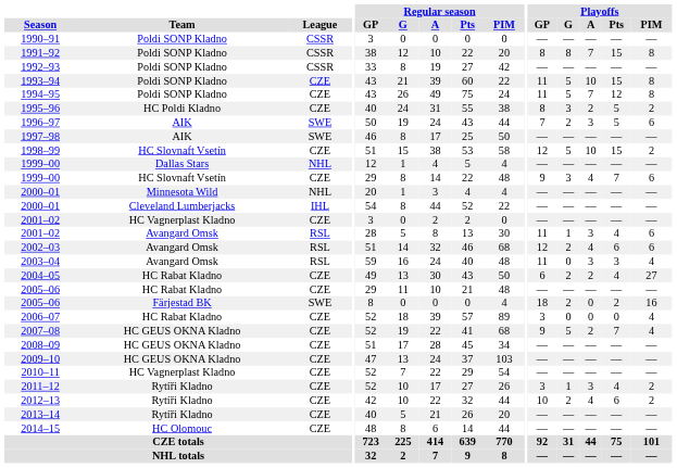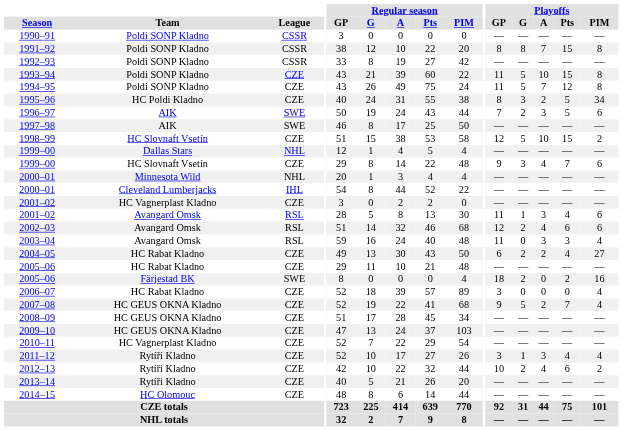 <table border="0" cellpadding="1" cellspacing="0" style="text-align:center; width:60em">
 <tr bgcolor="#e0e0e0">
 <th colspan="3" bgcolor="#ffffff"></th>
 <th rowspan="100" bgcolor="#ffffff"></th>
 <th colspan="5"><a href='#'>Regular season</a></th>
 <th rowspan="100" bgcolor="#ffffff"></th>
 <th colspan="5"><a href='#'>Playoffs</a></th>
 </tr>
 <tr bgcolor="#e0e0e0">
 <th><a href='#'>Season</a></th>
 <th>Team</th>
 <th>League</th>
 <th>GP</th>
 <th><a href='#'>G</a></th>
 <th><a href='#'>A</a></th>
 <th><a href='#'>Pts</a></th>
 <th><a href='#'>PIM</a></th>
 <th>GP</th>
 <th>G</th>
 <th>A</th>
 <th>Pts</th>
 <th>PIM</th>
 </tr>
 <tr>
 <td><a href='#'>1990–91</a></td>
 <td><a href='#'>Poldi SONP Kladno</a></td>
 <td><a href='#'>CSSR</a></td>
 <td>3</td>
 <td>0</td>
 <td>0</td>
 <td>0</td>
 <td>0</td>
 <td>—</td>
 <td>—</td>
 <td>—</td>
 <td>—</td>
 <td>—</td>
 </tr>
 <tr bgcolor="#f0f0f0">
 <td><a href='#'>1991–92</a></td>
 <td>Poldi SONP Kladno</td>
 <td>CSSR</td>
 <td>38</td>
 <td>12</td>
 <td>10</td>
 <td>22</td>
 <td>20</td>
 <td>8</td>
 <td>8</td>
 <td>7</td>
 <td>15</td>
 <td>8</td>
 </tr>
 <tr>
 <td><a href='#'>1992–93</a></td>
 <td>Poldi SONP Kladno</td>
 <td>CSSR</td>
 <td>33</td>
 <td>8</td>
 <td>19</td>
 <td>27</td>
 <td>42</td>
 <td>—</td>
 <td>—</td>
 <td>—</td>
 <td>—</td>
 <td>—</td>
 </tr>
 <tr bgcolor="#f0f0f0">
 <td><a href='#'>1993–94</a></td>
 <td>Poldi SONP Kladno</td>
 <td><a href='#'>CZE</a></td>
 <td>43</td>
 <td>21</td>
 <td>39</td>
 <td>60</td>
 <td>22</td>
 <td>11</td>
 <td>5</td>
 <td>10</td>
 <td>15</td>
 <td>8</td>
 </tr>
 <tr>
 </tr>
 <tr>
 <td><a href='#'>1994–95</a></td>
 <td>Poldi SONP Kladno</td>
 <td>CZE</td>
 <td>43</td>
 <td>26</td>
 <td>49</td>
 <td>75</td>
 <td>24</td>
 <td>11</td>
 <td>5</td>
 <td>7</td>
 <td>12</td>
 <td>8</td>
 </tr>
 <tr bgcolor="#f0f0f0">
 <td><a href='#'>1995–96</a></td>
 <td>HC Poldi Kladno</td>
 <td>CZE</td>
 <td>40</td>
 <td>24</td>
 <td>31</td>
 <td>55</td>
 <td>38</td>
 <td>8</td>
 <td>3</td>
 <td>2</td>
 <td>5</td>
-<td>2</td>
+<td>34</td>
 </tr>
 <tr>
 <td><a href='#'>1996–97</a></td>
 <td><a href='#'>AIK</a></td>
 <td><a href='#'>SWE</a></td>
 <td>50</td>
 <td>19</td>
 <td>24</td>
 <td>43</td>
 <td>44</td>
 <td>7</td>
 <td>2</td>
 <td>3</td>
 <td>5</td>
 <td>6</td>
 </tr>
 <tr bgcolor="#f0f0f0">
 <td><a href='#'>1997–98</a></td>
 <td>AIK</td>
 <td>SWE</td>
 <td>46</td>
 <td>8</td>
 <td>17</td>
 <td>25</td>
 <td>50</td>
 <td>—</td>
 <td>—</td>
 <td>—</td>
 <td>—</td>
 <td>—</td>
 </tr>
 <tr>
 <td><a href='#'>1998–99</a></td>
 <td><a href='#'>HC Slovnaft Vsetín</a></td>
 <td>CZE</td>
 <td>51</td>
 <td>15</td>
 <td>38</td>
 <td>53</td>
 <td>58</td>
 <td>12</td>
 <td>5</td>
 <td>10</td>
 <td>15</td>
 <td>2</td>
 </tr>
 <tr bgcolor="#f0f0f0">
 <td><a href='#'>1999–00</a></td>
 <td><a href='#'>Dallas Stars</a></td>
 <td><a href='#'>NHL</a></td>
 <td>12</td>
 <td>1</td>
 <td>4</td>
 <td>5</td>
 <td>4</td>
 <td>—</td>
 <td>—</td>
 <td>—</td>
 <td>—</td>
 <td>—</td>
 </tr>
 <tr>
 <td><a href='#'>1999–00</a></td>
 <td>HC Slovnaft Vsetín</td>
 <td>CZE</td>
 <td>29</td>
 <td>8</td>
 <td>14</td>
 <td>22</td>
 <td>48</td>
 <td>9</td>
 <td>3</td>
 <td>4</td>
 <td>7</td>
 <td>6</td>
 </tr>
 <tr bgcolor="#f0f0f0">
 <td><a href='#'>2000–01</a></td>
 <td><a href='#'>Minnesota Wild</a></td>
 <td>NHL</td>
 <td>20</td>
 <td>1</td>
 <td>3</td>
 <td>4</td>
 <td>4</td>
 <td>—</td>
 <td>—</td>
 <td>—</td>
 <td>—</td>
 <td>—</td>
 </tr>
 <tr>
 <td><a href='#'>2000–01</a></td>
 <td><a href='#'>Cleveland Lumberjacks</a></td>
 <td><a href='#'>IHL</a></td>
 <td>54</td>
 <td>8</td>
 <td>44</td>
 <td>52</td>
 <td>22</td>
 <td>—</td>
 <td>—</td>
 <td>—</td>
 <td>—</td>
 <td>—</td>
 </tr>
 <tr bgcolor="#f0f0f0">
 <td><a href='#'>2001–02</a></td>
 <td>HC Vagnerplast Kladno</td>
 <td>CZE</td>
 <td>3</td>
 <td>0</td>
 <td>2</td>
 <td>2</td>
 <td>0</td>
 <td>—</td>
 <td>—</td>
 <td>—</td>
 <td>—</td>
 <td>—</td>
 </tr>
 <tr>
 <td><a href='#'>2001–02</a></td>
 <td><a href='#'>Avangard Omsk</a></td>
 <td><a href='#'>RSL</a></td>
 <td>28</td>
 <td>5</td>
 <td>8</td>
 <td>13</td>
 <td>30</td>
 <td>11</td>
 <td>1</td>
 <td>3</td>
 <td>4</td>
 <td>6</td>
 </tr>
 <tr bgcolor="#f0f0f0">
 <td><a href='#'>2002–03</a></td>
 <td>Avangard Omsk</td>
 <td>RSL</td>
 <td>51</td>
 <td>14</td>
 <td>32</td>
 <td>46</td>
 <td>68</td>
 <td>12</td>
 <td>2</td>
 <td>4</td>
 <td>6</td>
 <td>6</td>
 </tr>
 <tr>
 <td><a href='#'>2003–04</a></td>
 <td>Avangard Omsk</td>
 <td>RSL</td>
 <td>59</td>
 <td>16</td>
 <td>24</td>
 <td>40</td>
 <td>48</td>
 <td>11</td>
 <td>0</td>
 <td>3</td>
 <td>3</td>
 <td>4</td>
 </tr>
 <tr bgcolor="#f0f0f0">
 <td><a href='#'>2004–05</a></td>
 <td>HC Rabat Kladno</td>
 <td>CZE</td>
 <td>49</td>
 <td>13</td>
 <td>30</td>
 <td>43</td>
 <td>50</td>
 <td>6</td>
 <td>2</td>
 <td>2</td>
 <td>4</td>
 <td>27</td>
 </tr>
 <tr>
 <td><a href='#'>2005–06</a></td>
 <td>HC Rabat Kladno</td>
 <td>CZE</td>
 <td>29</td>
 <td>11</td>
 <td>10</td>
 <td>21</td>
 <td>48</td>
 <td>—</td>
 <td>—</td>
 <td>—</td>
 <td>—</td>
 <td>—</td>
 </tr>
 <tr bgcolor="#f0f0f0">
 <td><a href='#'>2005–06</a></td>
 <td><a href='#'>Färjestad BK</a></td>
 <td>SWE</td>
 <td>8</td>
 <td>0</td>
 <td>0</td>
 <td>0</td>
 <td>4</td>
 <td>18</td>
 <td>2</td>
 <td>0</td>
 <td>2</td>
 <td>16</td>
 </tr>
 <tr>
 <td><a href='#'>2006–07</a></td>
 <td>HC Rabat Kladno</td>
 <td>CZE</td>
 <td>52</td>
 <td>18</td>
 <td>39</td>
 <td>57</td>
 <td>89</td>
 <td>3</td>
 <td>0</td>
 <td>0</td>
 <td>0</td>
 <td>4</td>
 </tr>
 <tr bgcolor="#f0f0f0">
 <td><a href='#'>2007–08</a></td>
 <td>HC GEUS OKNA Kladno</td>
 <td>CZE</td>
 <td>52</td>
 <td>19</td>
 <td>22</td>
 <td>41</td>
 <td>68</td>
 <td>9</td>
 <td>5</td>
 <td>2</td>
 <td>7</td>
 <td>4</td>
 </tr>
 <tr>
 <td><a href='#'>2008–09</a></td>
 <td>HC GEUS OKNA Kladno</td>
 <td>CZE</td>
 <td>51</td>
 <td>17</td>
 <td>28</td>
 <td>45</td>
 <td>34</td>
 <td>—</td>
 <td>—</td>
 <td>—</td>
 <td>—</td>
 <td>—</td>
 </tr>
 <tr bgcolor="#f0f0f0">
 <td><a href='#'>2009–10</a></td>
 <td>HC GEUS OKNA Kladno</td>
 <td>CZE</td>
 <td>47</td>
 <td>13</td>
 <td>24</td>
 <td>37</td>
 <td>103</td>
 <td>—</td>
 <td>—</td>
 <td>—</td>
 <td>—</td>
 <td>—</td>
 </tr>
 <tr>
 <td><a href='#'>2010–11</a></td>
 <td>HC Vagnerplast Kladno</td>
 <td>CZE</td>
 <td>52</td>
 <td>7</td>
 <td>22</td>
 <td>29</td>
 <td>54</td>
 <td>—</td>
 <td>—</td>
 <td>—</td>
 <td>—</td>
 <td>—</td>
 </tr>
 <tr bgcolor="#f0f0f0">
 <td><a href='#'>2011–12</a></td>
 <td>Rytíři Kladno</td>
 <td>CZE</td>
 <td>52</td>
 <td>10</td>
 <td>17</td>
 <td>27</td>
 <td>26</td>
 <td>3</td>
 <td>1</td>
 <td>3</td>
 <td>4</td>
-<td>2</td>
+<td>4</td>
 </tr>
 <tr>
 <td><a href='#'>2012–13</a></td>
 <td>Rytíři Kladno</td>
 <td>CZE</td>
 <td>42</td>
 <td>10</td>
 <td>22</td>
 <td>32</td>
 <td>44</td>
 <td>10</td>
 <td>2</td>
 <td>4</td>
 <td>6</td>
 <td>2</td>
 </tr>
 <tr bgcolor="#f0f0f0">
 <td><a href='#'>2013–14</a></td>
 <td>Rytíři Kladno</td>
 <td>CZE</td>
 <td>40</td>
 <td>5</td>
 <td>21</td>
 <td>26</td>
 <td>20</td>
 <td>—</td>
 <td>—</td>
 <td>—</td>
 <td>—</td>
 <td>—</td>
 </tr>
 <tr>
 <td><a href='#'>2014–15</a></td>
 <td><a href='#'>HC Olomouc</a></td>
 <td>CZE</td>
 <td>48</td>
 <td>8</td>
 <td>6</td>
 <td>14</td>
 <td>44</td>
 <td>—</td>
 <td>—</td>
 <td>—</td>
 <td>—</td>
 <td>—</td>
 </tr>
 <tr bgcolor="#e0e0e0">
 <th colspan="3">CZE totals</th>
 <th>723</th>
 <th>225</th>
 <th>414</th>
 <th>639</th>
 <th>770</th>
 <th>92</th>
 <th>31</th>
 <th>44</th>
 <th>75</th>
 <th>101</th>
 </tr>
 <tr bgcolor="#e0e0e0">
 <th colspan="3">NHL totals</th>
 <th>32</th>
 <th>2</th>
 <th>7</th>
 <th>9</th>
 <th>8</th>
 <th>—</th>
 <th>—</th>
 <th>—</th>
 <th>—</th>
 <th>—</th>
 </tr>
 </table>
